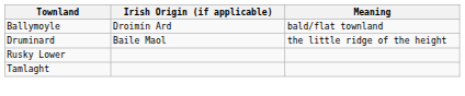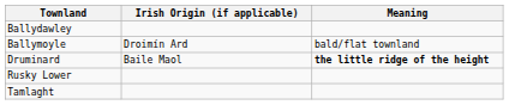 <table class="wikitable" style="border:1px solid darkgray;">
 <tr>
 <th width="150">Townland</th>
 <th width="250">Irish Origin (if applicable)</th>
 <th width="250">Meaning</th>
+</tr>
+<tr>
+<td>Ballydawley</td>
+<td></td>
+<td></td>
 </tr>
 <tr>
 <td>Ballymoyle</td>
 <td>Droimín Ard</td>
 <td>bald/flat townland</td>
 </tr>
 <tr>
 <td>Druminard</td>
 <td>Baile Maol</td>
-<td>the little ridge of the height</td>
+<td><strong>the little ridge of the height</strong></td>
 </tr>
 <tr>
 <td>Rusky Lower</td>
 <td></td>
 <td></td>
 </tr>
 <tr>
 <td>Tamlaght</td>
 <td></td>
 <td></td>
 </tr>
 </table>
